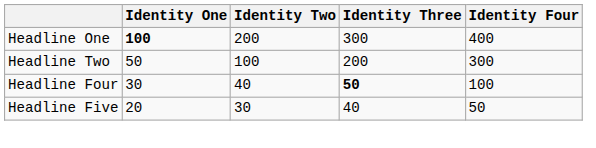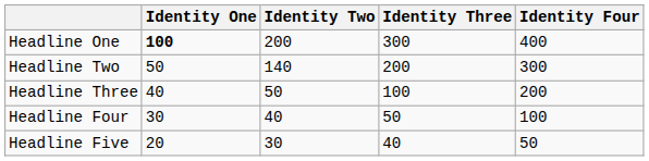 <table class="wikitable" border="1">
 <tr>
 <th></th>
 <th>Identity One</th>
 <th>Identity Two</th>
 <th>Identity Three</th>
 <th>Identity Four</th>
 </tr>
 <tr>
 <td>Headline One</td>
 <td><strong>100</strong></td>
 <td>200</td>
 <td>300</td>
 <td>400</td>
 </tr>
 <tr>
 <td>Headline Two</td>
 <td>50</td>
+<td>140</td>
+<td>200</td>
+<td>300</td>
+</tr>
+<tr>
+<td>Headline Three</td>
+<td>40</td>
+<td>50</td>
 <td>100</td>
 <td>200</td>
-<td>300</td>
 </tr>
 <tr>
 <td>Headline Four</td>
 <td>30</td>
 <td>40</td>
-<td><strong>50</strong></td>
+<td>50</td>
 <td>100</td>
 </tr>
 <tr>
 <td>Headline Five</td>
 <td>20</td>
 <td>30</td>
 <td>40</td>
 <td>50</td>
 </tr>
 </table>
